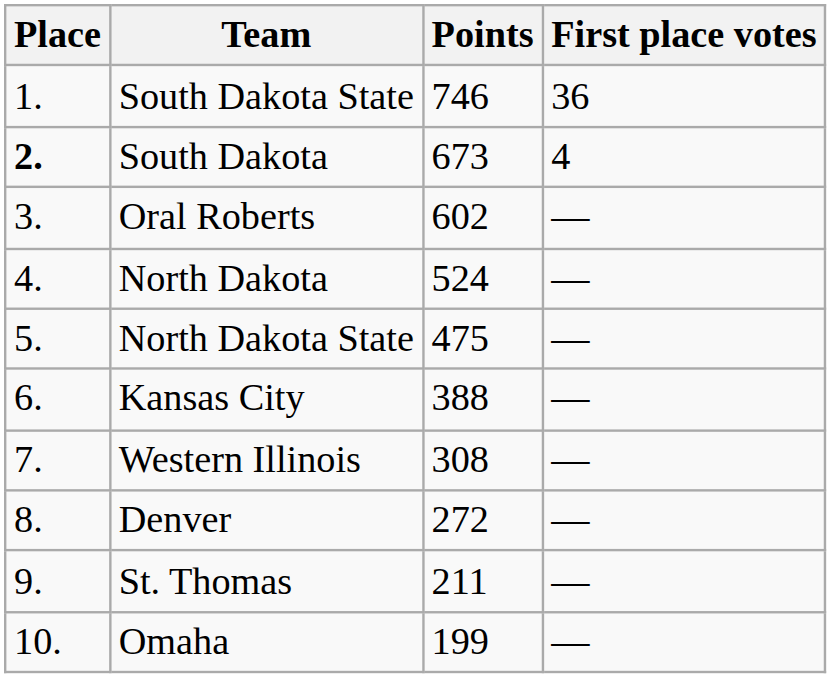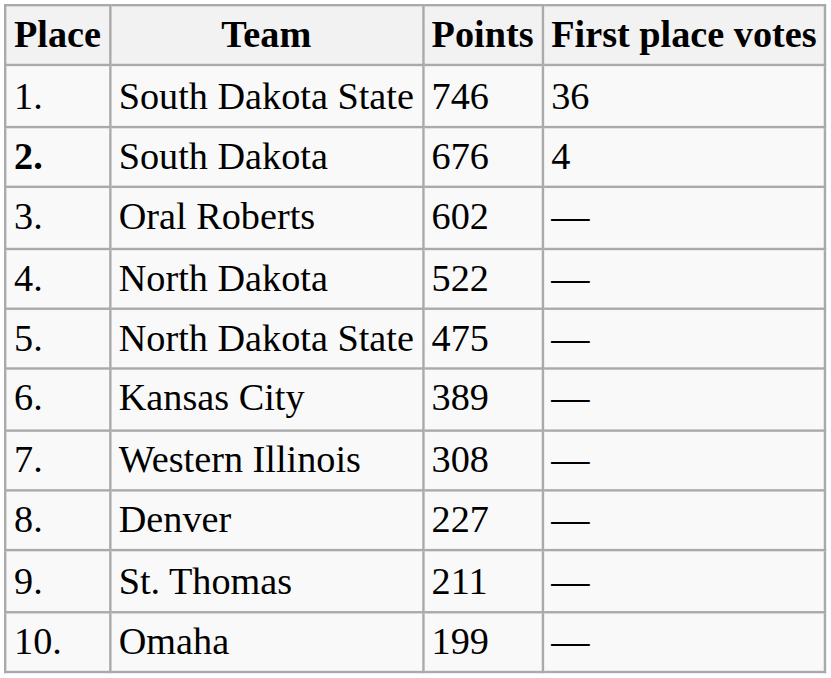 <table class="wikitable">
 <tr>
 <th>Place</th>
 <th>Team</th>
 <th>Points</th>
 <th>First place votes</th>
 </tr>
 <tr>
 <td>1.</td>
 <td ! style=>South Dakota State</td>
 <td>746</td>
 <td>36</td>
 </tr>
 <tr>
 <td><strong>2.</strong></td>
 <td ! style=>South Dakota</td>
-<td>673</td>
+<td>676</td>
 <td>4</td>
 </tr>
 <tr>
 <td>3.</td>
 <td ! style=>Oral Roberts</td>
 <td>602</td>
 <td>―</td>
 </tr>
 <tr>
 <td>4.</td>
 <td ! style=>North Dakota</td>
-<td>524</td>
+<td>522</td>
 <td>―</td>
 </tr>
 <tr>
 <td>5.</td>
 <td ! style=>North Dakota State</td>
 <td>475</td>
 <td>―</td>
 </tr>
 <tr>
 <td>6.</td>
 <td ! style=>Kansas City</td>
-<td>388</td>
+<td>389</td>
 <td>―</td>
 </tr>
 <tr>
 <td>7.</td>
 <td ! style=>Western Illinois</td>
 <td>308</td>
 <td>―</td>
 </tr>
 <tr>
 <td>8.</td>
 <td ! style=>Denver</td>
-<td>272</td>
+<td>227</td>
 <td>―</td>
 </tr>
 <tr>
 <td>9.</td>
 <td ! style=>St. Thomas</td>
 <td>211</td>
 <td>―</td>
 </tr>
 <tr>
 <td>10.</td>
 <td ! style=>Omaha</td>
 <td>199</td>
 <td>―</td>
 </tr>
 </table>
